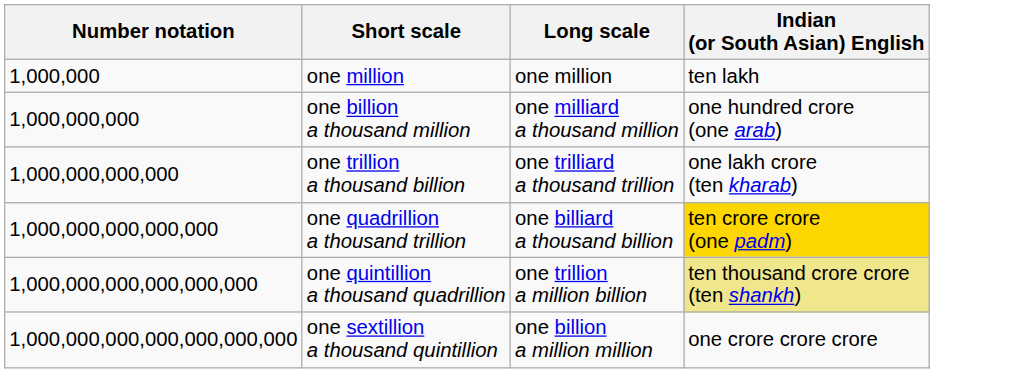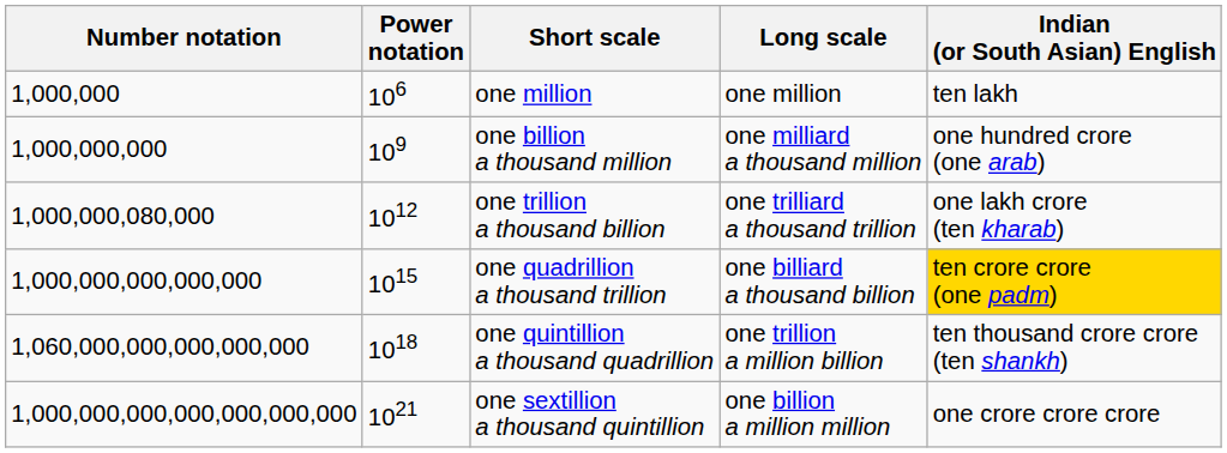 <table class="wikitable">
 <tr>
 <th>Number notation</th>
+<th>Power<br>notation</th>
 <th>Short scale</th>
 <th>Long scale</th>
 <th>Indian<br>(or South Asian) English</th>
 </tr>
 <tr>
 <td>1,000,000</td>
+<td>10<sup>6</sup></td>
 <td>one <a href='#'>million</a></td>
 <td>one million</td>
 <td>ten lakh</td>
 </tr>
 <tr>
 <td>1,000,000,000</td>
+<td>10<sup>9</sup></td>
 <td>one <a href='#'>billion</a><br><em>a thousand million</em></td>
 <td>one <a href='#'>milliard</a><br><em>a thousand million</em></td>
 <td>one hundred crore<br>(one <em><a href='#'>arab</a></em>)</td>
 </tr>
 <tr>
-<td>1,000,000,000,000</td>
+<td>1,000,000,080,000</td>
+<td>10<sup>12</sup></td>
 <td>one <a href='#'>trillion</a><br><em>a thousand billion</em></td>
 <td>one <a href='#'>trilliard</a><br><em>a thousand trillion</em></td>
 <td>one lakh crore<br>(ten <em><a href='#'>kharab</a></em>)</td>
 </tr>
 <tr>
 <td>1,000,000,000,000,000</td>
+<td>10<sup>15</sup></td>
 <td>one <a href='#'>quadrillion</a><br><em>a thousand trillion</em></td>
 <td>one <a href='#'>billiard</a><br><em>a thousand billion</em></td>
 <td style="background: gold;">ten crore crore<br>(one <em><a href='#'>padm</a></em>)</td>
 </tr>
 <tr>
-<td>1,000,000,000,000,000,000</td>
+<td>1,060,000,000,000,000,000</td>
+<td>10<sup>18</sup></td>
 <td>one <a href='#'>quintillion</a><br><em>a thousand quadrillion</em></td>
 <td>one <a href='#'>trillion</a><br><em>a million billion</em></td>
-<td style="background: khaki;">ten thousand crore crore<br>(ten <em><a href='#'>shankh</a></em>)</td>
+<td>ten thousand crore crore<br>(ten <em><a href='#'>shankh</a></em>)</td>
 </tr>
 <tr>
 <td>1,000,000,000,000,000,000,000</td>
+<td>10<sup>21</sup></td>
 <td>one <a href='#'>sextillion</a><br><em>a thousand quintillion</em></td>
 <td>one <a href='#'>billion</a><br><em>a million million</em></td>
 <td>one crore crore crore</td>
 </tr>
 </table>
